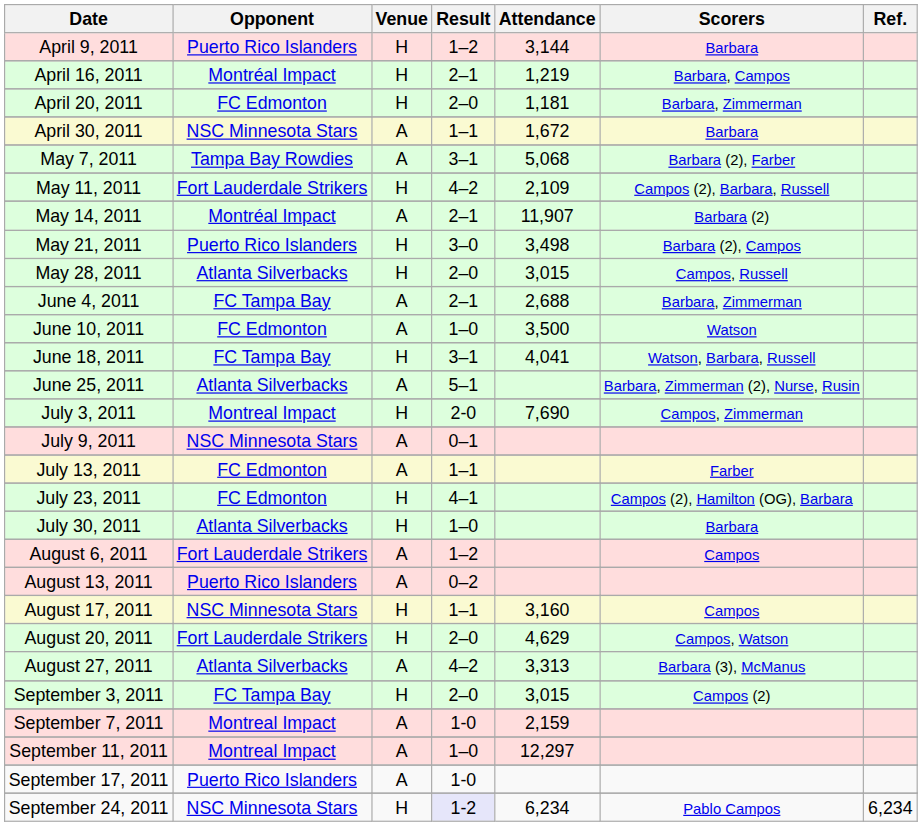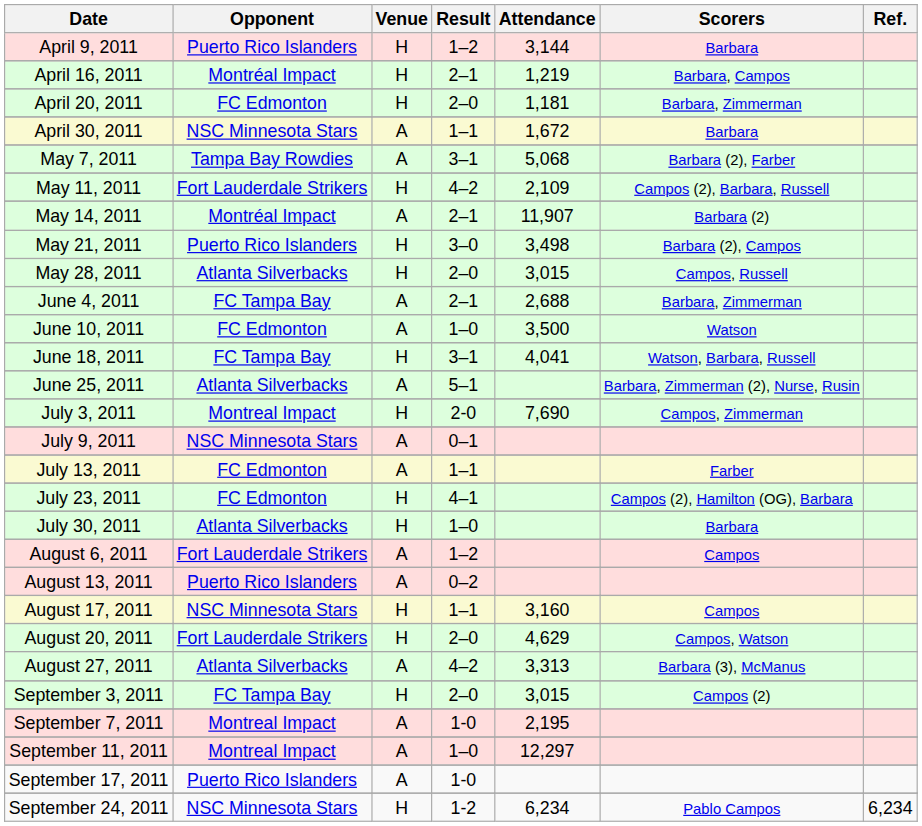 <table class="wikitable" style="font-size:95%; text-align:center">
 <tr>
 <th>Date</th>
 <th>Opponent</th>
 <th>Venue</th>
 <th>Result</th>
 <th>Attendance</th>
 <th>Scorers</th>
 <th>Ref.</th>
 </tr>
 <tr bgcolor="#ffdddd">
 <td>April 9, 2011</td>
 <td><a href='#'>Puerto Rico Islanders</a></td>
 <td>H</td>
 <td>1–2</td>
 <td>3,144</td>
 <td><small><a href='#'>Barbara</a></small></td>
 <td></td>
 </tr>
 <tr>
 </tr>
 <tr bgcolor="#ddffdd">
 <td>April 16, 2011</td>
 <td><a href='#'>Montréal Impact</a></td>
 <td>H</td>
 <td>2–1</td>
 <td>1,219</td>
 <td><small><a href='#'>Barbara</a>, <a href='#'>Campos</a></small></td>
 <td></td>
 </tr>
 <tr>
 </tr>
 <tr bgcolor="#ddffdd">
 <td>April 20, 2011</td>
 <td><a href='#'>FC Edmonton</a></td>
 <td>H</td>
 <td>2–0</td>
 <td>1,181</td>
 <td><small><a href='#'>Barbara</a>, <a href='#'>Zimmerman</a></small></td>
 <td></td>
 </tr>
 <tr>
 </tr>
 <tr bgcolor="#fafad2">
 <td>April 30, 2011</td>
 <td><a href='#'>NSC Minnesota Stars</a></td>
 <td>A</td>
 <td>1–1</td>
 <td>1,672</td>
 <td><small><a href='#'>Barbara</a></small></td>
 <td></td>
 </tr>
 <tr>
 </tr>
 <tr bgcolor="#ddffdd">
 <td>May 7, 2011</td>
 <td><a href='#'>Tampa Bay Rowdies</a></td>
 <td>A</td>
 <td>3–1</td>
 <td>5,068</td>
 <td><small><a href='#'>Barbara</a> (2), <a href='#'>Farber</a></small></td>
 <td></td>
 </tr>
 <tr>
 </tr>
 <tr bgcolor="#ddffdd">
 <td>May 11, 2011</td>
 <td><a href='#'>Fort Lauderdale Strikers</a></td>
 <td>H</td>
 <td>4–2</td>
 <td>2,109</td>
 <td><small><a href='#'>Campos</a> (2), <a href='#'>Barbara</a>, <a href='#'>Russell</a></small></td>
 <td></td>
 </tr>
 <tr>
 </tr>
 <tr bgcolor="#ddffdd">
 <td>May 14, 2011</td>
 <td><a href='#'>Montréal Impact</a></td>
 <td>A</td>
 <td>2–1</td>
 <td>11,907</td>
 <td><small><a href='#'>Barbara</a> (2)</small></td>
 <td></td>
 </tr>
 <tr>
 </tr>
 <tr bgcolor="#ddffdd">
 <td>May 21, 2011</td>
 <td><a href='#'>Puerto Rico Islanders</a></td>
 <td>H</td>
 <td>3–0</td>
 <td>3,498</td>
 <td><small><a href='#'>Barbara</a> (2), <a href='#'>Campos</a></small></td>
 <td></td>
 </tr>
 <tr>
 </tr>
 <tr bgcolor="#ddffdd">
 <td>May 28, 2011</td>
 <td><a href='#'>Atlanta Silverbacks</a></td>
 <td>H</td>
 <td>2–0</td>
 <td>3,015</td>
 <td><small><a href='#'>Campos</a>, <a href='#'>Russell</a></small></td>
 <td></td>
 </tr>
 <tr>
 </tr>
 <tr bgcolor="#ddffdd">
 <td>June 4, 2011</td>
 <td><a href='#'>FC Tampa Bay</a></td>
 <td>A</td>
 <td>2–1</td>
 <td>2,688</td>
 <td><small><a href='#'>Barbara</a>, <a href='#'>Zimmerman</a></small></td>
 <td></td>
 </tr>
 <tr>
 </tr>
 <tr bgcolor="#ddffdd">
 <td>June 10, 2011</td>
 <td><a href='#'>FC Edmonton</a></td>
 <td>A</td>
 <td>1–0</td>
 <td>3,500</td>
 <td><small><a href='#'>Watson</a></small></td>
 <td></td>
 </tr>
 <tr>
 </tr>
 <tr bgcolor="#ddffdd">
 <td>June 18, 2011</td>
 <td><a href='#'>FC Tampa Bay</a></td>
 <td>H</td>
 <td>3–1</td>
 <td>4,041</td>
 <td><small><a href='#'>Watson</a>, <a href='#'>Barbara</a>, <a href='#'>Russell</a></small></td>
 <td></td>
 </tr>
 <tr>
 </tr>
 <tr bgcolor="#ddffdd">
 <td>June 25, 2011</td>
 <td><a href='#'>Atlanta Silverbacks</a></td>
 <td>A</td>
 <td>5–1</td>
 <td></td>
 <td><small><a href='#'>Barbara</a>, <a href='#'>Zimmerman</a> (2), <a href='#'>Nurse</a>, <a href='#'>Rusin</a></small></td>
 <td></td>
 </tr>
 <tr>
 </tr>
 <tr bgcolor="#ddffdd">
 <td>July 3, 2011</td>
 <td><a href='#'>Montreal Impact</a></td>
 <td>H</td>
 <td>2-0</td>
 <td>7,690</td>
 <td><small><a href='#'>Campos</a>, <a href='#'>Zimmerman</a></small></td>
 <td></td>
 </tr>
 <tr>
 </tr>
 <tr bgcolor="#ffdddd">
 <td>July 9, 2011</td>
 <td><a href='#'>NSC Minnesota Stars</a></td>
 <td>A</td>
 <td>0–1</td>
 <td></td>
 <td></td>
 <td></td>
 </tr>
 <tr>
 </tr>
 <tr bgcolor="#fafad2">
 <td>July 13, 2011</td>
 <td><a href='#'>FC Edmonton</a></td>
 <td>A</td>
 <td>1–1</td>
 <td></td>
 <td><small><a href='#'>Farber</a></small></td>
 <td></td>
 </tr>
 <tr>
 </tr>
 <tr bgcolor="#ddffdd">
 <td>July 23, 2011</td>
 <td><a href='#'>FC Edmonton</a></td>
 <td>H</td>
 <td>4–1</td>
 <td></td>
 <td><small><a href='#'>Campos</a> (2), <a href='#'>Hamilton</a> (OG), <a href='#'>Barbara</a></small></td>
 <td></td>
 </tr>
 <tr>
 </tr>
 <tr bgcolor="#ddffdd">
 <td>July 30, 2011</td>
 <td><a href='#'>Atlanta Silverbacks</a></td>
 <td>H</td>
 <td>1–0</td>
 <td></td>
 <td><small><a href='#'>Barbara</a></small></td>
 <td></td>
 </tr>
 <tr>
 </tr>
 <tr bgcolor="#ffdddd">
 <td>August 6, 2011</td>
 <td><a href='#'>Fort Lauderdale Strikers</a></td>
 <td>A</td>
 <td>1–2</td>
 <td></td>
 <td><small><a href='#'>Campos</a></small></td>
 <td></td>
 </tr>
 <tr>
 </tr>
 <tr bgcolor="#ffdddd">
 <td>August 13, 2011</td>
 <td><a href='#'>Puerto Rico Islanders</a></td>
 <td>A</td>
 <td>0–2</td>
 <td></td>
 <td></td>
 <td></td>
 </tr>
 <tr>
 </tr>
 <tr bgcolor="#fafad2">
 <td>August 17, 2011</td>
 <td><a href='#'>NSC Minnesota Stars</a></td>
 <td>H</td>
 <td>1–1</td>
 <td>3,160</td>
 <td><small><a href='#'>Campos</a></small></td>
 <td></td>
 </tr>
 <tr>
 </tr>
 <tr bgcolor="#ddffdd">
 <td>August 20, 2011</td>
 <td><a href='#'>Fort Lauderdale Strikers</a></td>
 <td>H</td>
 <td>2–0</td>
 <td>4,629</td>
 <td><small><a href='#'>Campos</a>, <a href='#'>Watson</a></small></td>
 <td></td>
 </tr>
 <tr>
 </tr>
 <tr bgcolor="#ddffdd">
 <td>August 27, 2011</td>
 <td><a href='#'>Atlanta Silverbacks</a></td>
 <td>A</td>
 <td>4–2</td>
 <td>3,313</td>
 <td><small><a href='#'>Barbara</a> (3), <a href='#'>McManus</a></small></td>
 <td></td>
 </tr>
 <tr>
 </tr>
 <tr bgcolor="#ddffdd">
 <td>September 3, 2011</td>
 <td><a href='#'>FC Tampa Bay</a></td>
 <td>H</td>
 <td>2–0</td>
 <td>3,015</td>
 <td><small><a href='#'>Campos</a> (2)</small></td>
 <td></td>
 </tr>
 <tr>
 </tr>
 <tr bgcolor="#ffdddd">
 <td>September 7, 2011</td>
 <td><a href='#'>Montreal Impact</a></td>
 <td>A</td>
 <td>1-0</td>
-<td>2,159</td>
+<td>2,195</td>
 <td></td>
 <td></td>
 </tr>
 <tr>
 </tr>
 <tr bgcolor="#ffdddd">
 <td>September 11, 2011</td>
 <td><a href='#'>Montreal Impact</a></td>
 <td>A</td>
 <td>1–0</td>
 <td>12,297</td>
 <td></td>
 <td></td>
 </tr>
 <tr>
 </tr>
 <tr>
 <td>September 17, 2011</td>
 <td><a href='#'>Puerto Rico Islanders</a></td>
 <td>A</td>
 <td>1-0</td>
 <td></td>
 <td></td>
 <td></td>
 </tr>
 <tr>
 </tr>
 <tr>
 <td>September 24, 2011</td>
 <td><a href='#'>NSC Minnesota Stars</a></td>
 <td>H</td>
-<td style="background: lavender;">1-2</td>
+<td>1-2</td>
 <td>6,234</td>
 <td><small><a href='#'>Pablo Campos</a></small></td>
 <td>6,234</td>
 </tr>
 </table>
